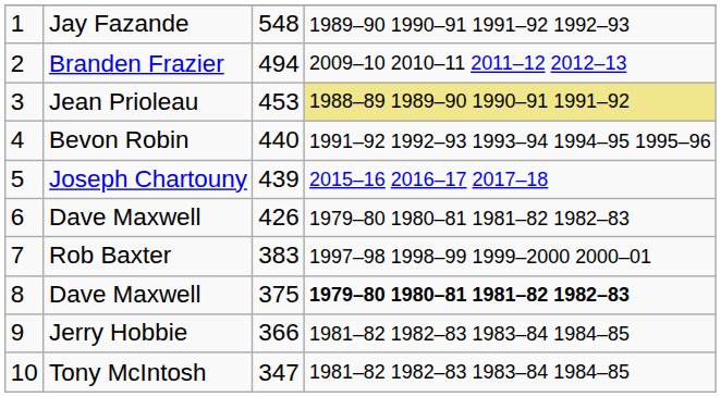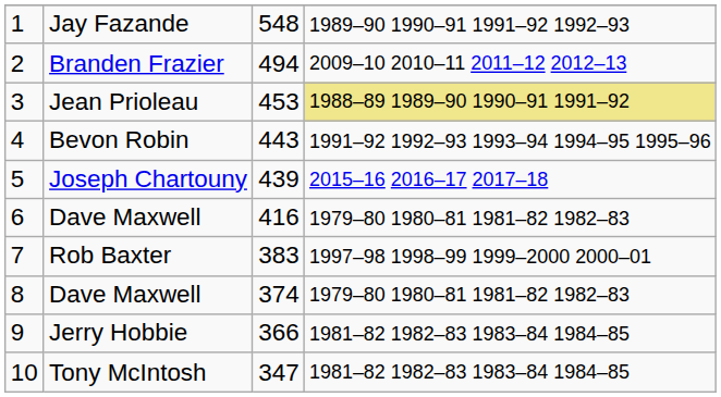 <table class="wikitable">
 <tr>
 </tr>
 <tr>
 <td>1</td>
 <td>Jay Fazande</td>
 <td>548</td>
 <td style="font-size:80%;">1989–90 1990–91 1991–92 1992–93</td>
 </tr>
 <tr>
 <td>2</td>
 <td><a href='#'>Branden Frazier</a></td>
 <td>494</td>
 <td style="font-size:80%;">2009–10 2010–11 <a href='#'>2011–12</a> <a href='#'>2012–13</a></td>
 </tr>
 <tr>
 <td>3</td>
 <td>Jean Prioleau</td>
 <td>453</td>
 <td style="background: khaki; font-size:80%;">1988–89 1989–90 1990–91 1991–92</td>
 </tr>
 <tr>
 <td>4</td>
 <td>Bevon Robin</td>
-<td>440</td>
+<td>443</td>
 <td style="font-size:80%;">1991–92 1992–93 1993–94 1994–95 1995–96</td>
 </tr>
 <tr>
 <td>5</td>
 <td><a href='#'>Joseph Chartouny</a></td>
 <td>439</td>
 <td style="font-size:80%;"><a href='#'>2015–16</a> <a href='#'>2016–17</a> <a href='#'>2017–18</a></td>
 </tr>
 <tr>
 <td>6</td>
 <td>Dave Maxwell</td>
-<td>426</td>
+<td>416</td>
 <td style="font-size:80%;">1979–80 1980–81 1981–82 1982–83</td>
 </tr>
 <tr>
 <td>7</td>
 <td>Rob Baxter</td>
 <td>383</td>
 <td style="font-size:80%;">1997–98 1998–99 1999–2000 2000–01</td>
 </tr>
 <tr>
 <td>8</td>
 <td>Dave Maxwell</td>
-<td>375</td>
-<td style="font-size:80%;"><strong>1979–80 1980–81 1981–82 1982–83</strong></td>
+<td>374</td>
+<td style="font-size:80%;">1979–80 1980–81 1981–82 1982–83</td>
 </tr>
 <tr>
 <td>9</td>
 <td>Jerry Hobbie</td>
 <td>366</td>
 <td style="font-size:80%;">1981–82 1982–83 1983–84 1984–85</td>
 </tr>
 <tr>
 <td>10</td>
 <td>Tony McIntosh</td>
 <td>347</td>
 <td style="font-size:80%;">1981–82 1982–83 1983–84 1984–85</td>
 </tr>
 </table>
